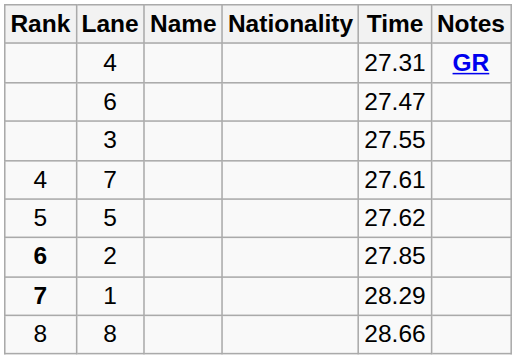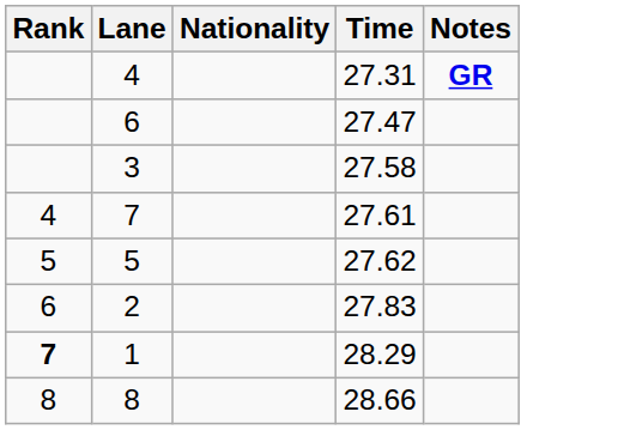 <table class="wikitable sortable" style="text-align:center">
 <tr>
 <th>Rank</th>
 <th>Lane</th>
-<th>Name</th>
 <th>Nationality</th>
 <th>Time</th>
 <th>Notes</th>
 </tr>
 <tr>
 <td></td>
 <td>4</td>
 <td align=left></td>
-<td align=left></td>
 <td>27.31</td>
 <td><strong><a href='#'>GR</a></strong></td>
 </tr>
 <tr>
 <td></td>
 <td>6</td>
-<td align=left></td>
 <td align=left></td>
 <td>27.47</td>
 <td></td>
 </tr>
 <tr>
 <td></td>
 <td>3</td>
 <td align=left></td>
-<td align=left></td>
-<td>27.55</td>
+<td>27.58</td>
 <td></td>
 </tr>
 <tr>
 <td>4</td>
 <td>7</td>
-<td align=left></td>
 <td align=left></td>
 <td>27.61</td>
 <td></td>
 </tr>
 <tr>
 <td>5</td>
 <td>5</td>
 <td align=left></td>
-<td align=left></td>
 <td>27.62</td>
 <td></td>
 </tr>
 <tr>
-<td><strong>6</strong></td>
+<td>6</td>
 <td>2</td>
 <td align=left></td>
-<td align=left></td>
-<td>27.85</td>
+<td>27.83</td>
 <td></td>
 </tr>
 <tr>
 <td><strong>7</strong></td>
 <td>1</td>
-<td align=left></td>
 <td align=left></td>
 <td>28.29</td>
 <td></td>
 </tr>
 <tr>
 <td>8</td>
 <td>8</td>
 <td align=left></td>
-<td align=left></td>
 <td>28.66</td>
 <td></td>
 </tr>
 </table>
